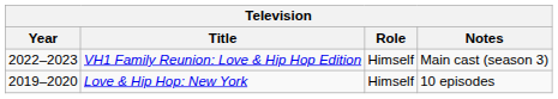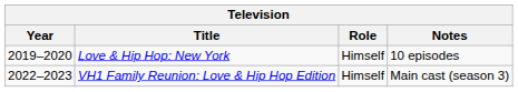 <table class="wikitable">
 <tr>
 <th colspan="4">Television</th>
 </tr>
 <tr>
 <th>Year</th>
 <th>Title</th>
 <th>Role</th>
 <th>Notes</th>
 </tr>
 <tr>
+<td>2019–2020</td>
+<td><em><a href='#'>Love & Hip Hop: New York</a></em></td>
+<td>Himself</td>
+<td>10 episodes</td>
+</tr>
+<tr>
 <td>2022–2023</td>
 <td><em><a href='#'>VH1 Family Reunion: Love & Hip Hop Edition</a></em></td>
 <td>Himself</td>
 <td>Main cast (season 3)</td>
 </tr>
-<tr>
-<td>2019–2020</td>
-<td><em><a href='#'>Love & Hip Hop: New York</a></em></td>
-<td>Himself</td>
-<td>10 episodes</td>
-</tr>
 </table>
